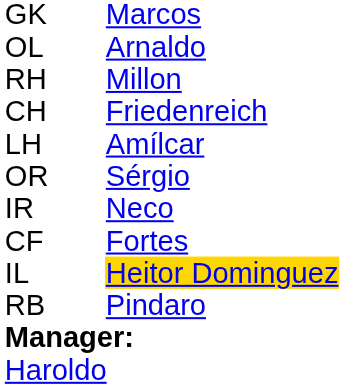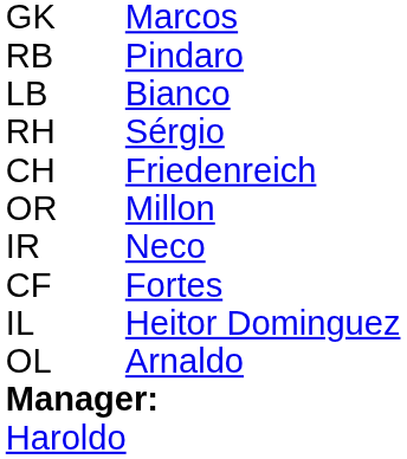 <table style="font-size:90%; margin:0.2em auto;" cellspacing="0" cellpadding="0">
 <tr>
 <th width="25"></th>
 <th width="25"></th>
 </tr>
 <tr>
 <td>GK</td>
 <td></td>
 <td><a href='#'>Marcos</a></td>
 </tr>
 <tr>
-<td>OL</td>
+<td>RB</td>
 <td></td>
-<td><a href='#'>Arnaldo</a></td>
+<td><a href='#'>Pindaro</a></td>
+</tr>
+<tr>
+<td>LB</td>
+<td></td>
+<td><a href='#'>Bianco</a></td>
 </tr>
 <tr>
 <td>RH</td>
 <td></td>
-<td><a href='#'>Millon</a></td>
+<td><a href='#'>Sérgio</a></td>
 </tr>
 <tr>
 <td>CH</td>
 <td></td>
 <td><a href='#'>Friedenreich</a></td>
 </tr>
 <tr>
-<td>LH</td>
-<td></td>
-<td><a href='#'>Amílcar</a></td>
-</tr>
-<tr>
 <td>OR</td>
 <td></td>
-<td><a href='#'>Sérgio</a></td>
+<td><a href='#'>Millon</a></td>
 </tr>
 <tr>
 <td>IR</td>
 <td></td>
 <td><a href='#'>Neco</a></td>
 </tr>
 <tr>
 <td>CF</td>
 <td></td>
 <td><a href='#'>Fortes</a></td>
 </tr>
 <tr>
 <td>IL</td>
 <td></td>
-<td style="background: gold;"><a href='#'>Heitor Dominguez</a></td>
+<td><a href='#'>Heitor Dominguez</a></td>
 </tr>
 <tr>
-<td>RB</td>
+<td>OL</td>
 <td></td>
-<td><a href='#'>Pindaro</a></td>
+<td><a href='#'>Arnaldo</a></td>
 </tr>
 <tr>
 <td colspan=3><strong>Manager:</strong></td>
 </tr>
 <tr>
 <td colspan=3><a href='#'>Haroldo</a></td>
 </tr>
 </table>
